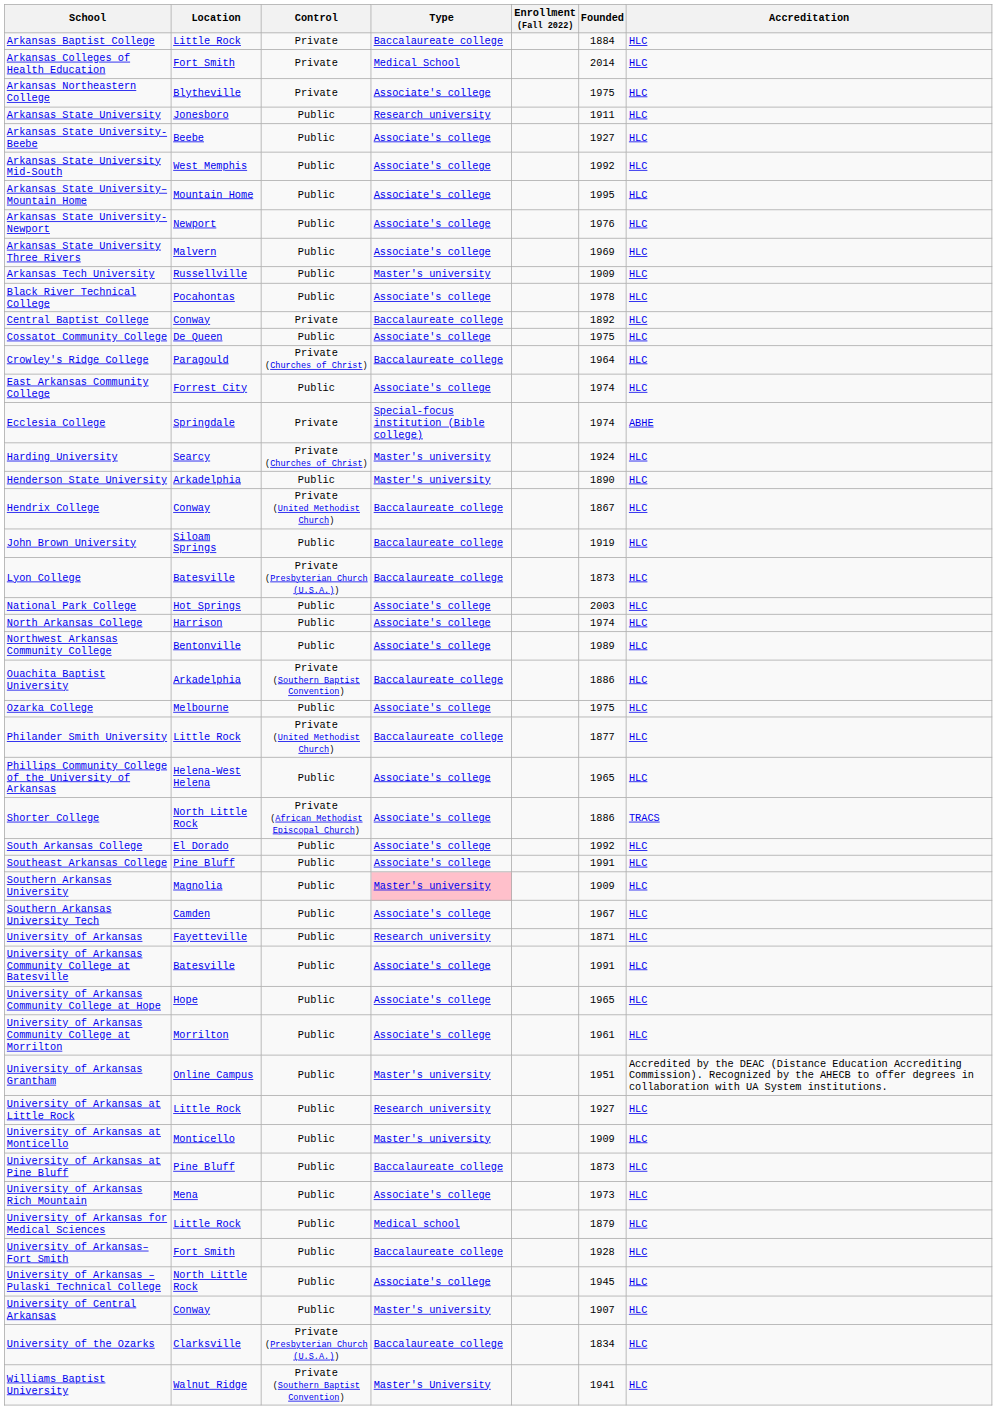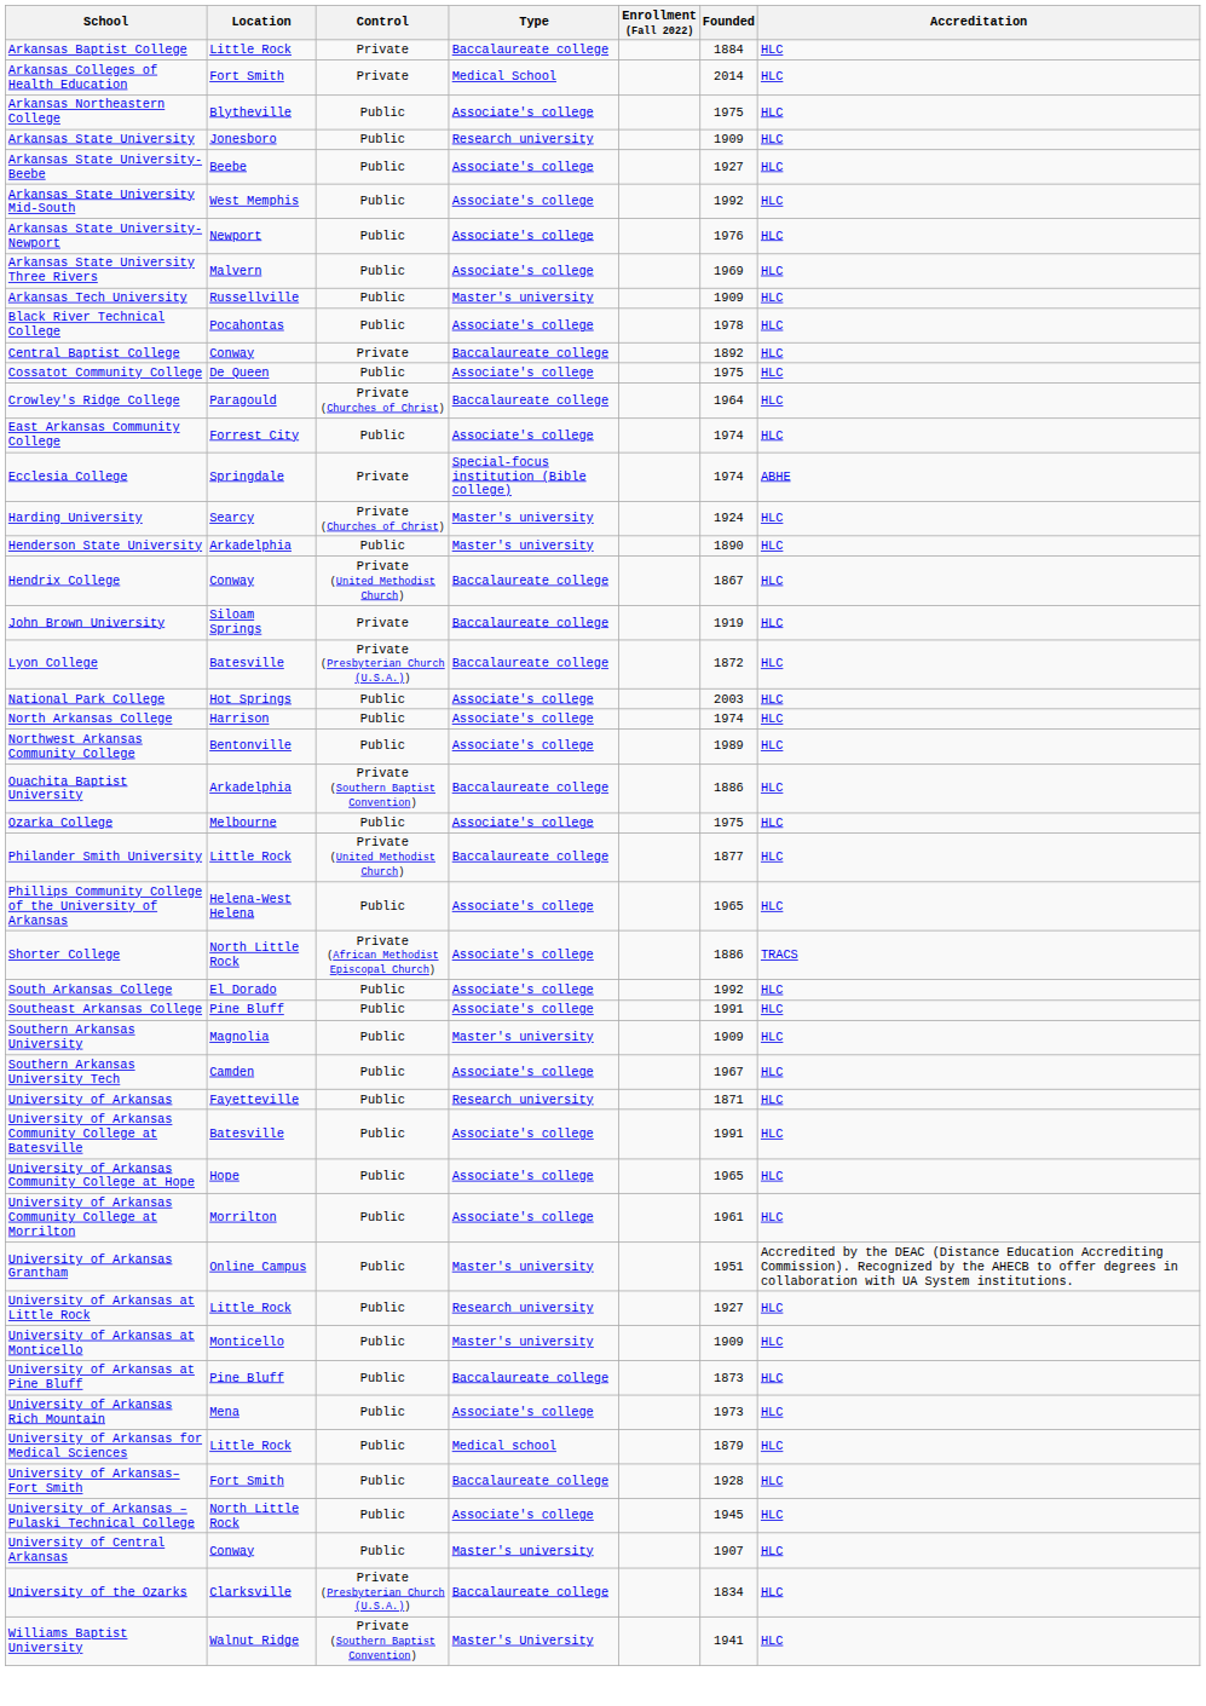 <table class="wikitable sortable plainrowheaders" style="text-align:left;">
 <tr>
 <th scope="col">School</th>
 <th scope="col">Location</th>
 <th scope="col">Control</th>
 <th scope="col">Type</th>
 <th scope="col">Enrollment<br><small>(Fall 2022)</small></th>
 <th scope="col">Founded</th>
 <th scope="col">Accreditation</th>
 </tr>
 <tr>
 <td><a href='#'>Arkansas Baptist College</a></td>
 <td><a href='#'>Little Rock</a></td>
 <td style="text-align:center;">Private</td>
 <td><a href='#'>Baccalaureate college</a></td>
 <td style="text-align:center;"></td>
 <td style="text-align:center;">1884</td>
 <td><a href='#'>HLC</a></td>
 </tr>
 <tr>
 <td><a href='#'>Arkansas Colleges of Health Education</a></td>
 <td><a href='#'>Fort Smith</a></td>
 <td style="text-align:center;">Private</td>
 <td><a href='#'>Medical School</a></td>
 <td style="text-align:center;"></td>
 <td style="text-align:center;">2014</td>
 <td><a href='#'>HLC</a></td>
 </tr>
 <tr>
 <td><a href='#'>Arkansas Northeastern College</a></td>
 <td><a href='#'>Blytheville</a></td>
-<td style="text-align:center;">Private</td>
+<td style="text-align:center;">Public</td>
 <td><a href='#'>Associate's college</a></td>
 <td style="text-align:center;"></td>
 <td style="text-align:center;">1975</td>
 <td><a href='#'>HLC</a></td>
 </tr>
 <tr>
 <td><a href='#'>Arkansas State University</a></td>
 <td><a href='#'>Jonesboro</a></td>
 <td style="text-align:center;">Public</td>
 <td><a href='#'>Research university</a></td>
 <td style="text-align:center;"></td>
-<td style="text-align:center;">1911</td>
+<td style="text-align:center;">1909</td>
 <td><a href='#'>HLC</a></td>
 </tr>
 <tr>
 <td><a href='#'>Arkansas State University-Beebe</a></td>
 <td><a href='#'>Beebe</a></td>
 <td style="text-align:center;">Public</td>
 <td><a href='#'>Associate's college</a></td>
 <td style="text-align:center;"></td>
 <td style="text-align:center;">1927</td>
 <td><a href='#'>HLC</a></td>
 </tr>
 <tr>
 <td><a href='#'>Arkansas State University Mid-South</a></td>
 <td><a href='#'>West Memphis</a></td>
 <td style="text-align:center;">Public</td>
 <td><a href='#'>Associate's college</a></td>
 <td style="text-align:center;"></td>
 <td style="text-align:center;">1992</td>
-<td><a href='#'>HLC</a></td>
-</tr>
-<tr>
-<td><a href='#'>Arkansas State University–Mountain Home</a></td>
-<td><a href='#'>Mountain Home</a></td>
-<td style="text-align:center;">Public</td>
-<td><a href='#'>Associate's college</a></td>
-<td style="text-align:center;"></td>
-<td style="text-align:center;">1995</td>
 <td><a href='#'>HLC</a></td>
 </tr>
 <tr>
 <td><a href='#'>Arkansas State University-Newport</a></td>
 <td><a href='#'>Newport</a></td>
 <td style="text-align:center;">Public</td>
 <td><a href='#'>Associate's college</a></td>
 <td style="text-align:center;"></td>
 <td style="text-align:center;">1976</td>
 <td><a href='#'>HLC</a></td>
 </tr>
 <tr>
 <td><a href='#'>Arkansas State University Three Rivers</a></td>
 <td><a href='#'>Malvern</a></td>
 <td style="text-align:center;">Public</td>
 <td><a href='#'>Associate's college</a></td>
 <td style="text-align:center;"></td>
 <td style="text-align:center;">1969</td>
 <td><a href='#'>HLC</a></td>
 </tr>
 <tr>
 <td><a href='#'>Arkansas Tech University</a></td>
 <td><a href='#'>Russellville</a></td>
 <td style="text-align:center;">Public</td>
 <td><a href='#'>Master's university</a></td>
 <td style="text-align:center;"></td>
 <td style="text-align:center;">1909</td>
 <td><a href='#'>HLC</a></td>
 </tr>
 <tr>
 <td><a href='#'>Black River Technical College</a></td>
 <td><a href='#'>Pocahontas</a></td>
 <td style="text-align:center;">Public</td>
 <td><a href='#'>Associate's college</a></td>
 <td style="text-align:center;"></td>
 <td style="text-align:center;">1978</td>
 <td><a href='#'>HLC</a></td>
 </tr>
 <tr>
 <td><a href='#'>Central Baptist College</a></td>
 <td><a href='#'>Conway</a></td>
 <td style="text-align:center;">Private</td>
 <td><a href='#'>Baccalaureate college</a></td>
 <td style="text-align:center;"></td>
 <td style="text-align:center;">1892</td>
 <td><a href='#'>HLC</a></td>
 </tr>
 <tr>
 <td><a href='#'>Cossatot Community College</a></td>
 <td><a href='#'>De Queen</a></td>
 <td style="text-align:center;">Public</td>
 <td><a href='#'>Associate's college</a></td>
 <td style="text-align:center;"></td>
 <td style="text-align:center;">1975</td>
 <td><a href='#'>HLC</a></td>
 </tr>
 <tr>
 <td><a href='#'>Crowley's Ridge College</a></td>
 <td><a href='#'>Paragould</a></td>
 <td style="text-align:center;">Private<br><small>(<a href='#'>Churches of Christ</a>)</small></td>
 <td><a href='#'>Baccalaureate college</a></td>
 <td style="text-align:center;"></td>
 <td style="text-align:center;">1964</td>
 <td><a href='#'>HLC</a></td>
 </tr>
 <tr>
 <td><a href='#'>East Arkansas Community College</a></td>
 <td><a href='#'>Forrest City</a></td>
 <td style="text-align:center;">Public</td>
 <td><a href='#'>Associate's college</a></td>
 <td style="text-align:center;"></td>
 <td style="text-align:center;">1974</td>
 <td><a href='#'>HLC</a></td>
 </tr>
 <tr>
 <td><a href='#'>Ecclesia College</a></td>
 <td><a href='#'>Springdale</a></td>
 <td style="text-align:center;">Private</td>
 <td><a href='#'>Special-focus institution (Bible college)</a></td>
 <td style="text-align:center;"></td>
 <td style="text-align:center;">1974</td>
 <td><a href='#'>ABHE</a></td>
 </tr>
 <tr>
 <td><a href='#'>Harding University</a></td>
 <td><a href='#'>Searcy</a></td>
 <td style="text-align:center;">Private<br><small>(<a href='#'>Churches of Christ</a>)</small></td>
 <td><a href='#'>Master's university</a></td>
 <td style="text-align:center;"></td>
 <td style="text-align:center;">1924</td>
 <td><a href='#'>HLC</a></td>
 </tr>
 <tr>
 <td><a href='#'>Henderson State University</a></td>
 <td><a href='#'>Arkadelphia</a></td>
 <td style="text-align:center;">Public</td>
 <td><a href='#'>Master's university</a></td>
 <td style="text-align:center;"></td>
 <td style="text-align:center;">1890</td>
 <td><a href='#'>HLC</a></td>
 </tr>
 <tr>
 <td><a href='#'>Hendrix College</a></td>
 <td><a href='#'>Conway</a></td>
 <td style="text-align:center;">Private<br><small>(<a href='#'>United Methodist Church</a>)</small></td>
 <td><a href='#'>Baccalaureate college</a></td>
 <td style="text-align:center;"></td>
 <td style="text-align:center;">1867</td>
 <td><a href='#'>HLC</a></td>
 </tr>
 <tr>
 <td><a href='#'>John Brown University</a></td>
 <td><a href='#'>Siloam Springs</a></td>
-<td style="text-align:center;">Public</td>
+<td style="text-align:center;">Private</td>
 <td><a href='#'>Baccalaureate college</a></td>
 <td style="text-align:center;"></td>
 <td style="text-align:center;">1919</td>
 <td><a href='#'>HLC</a></td>
 </tr>
 <tr>
 <td><a href='#'>Lyon College</a></td>
 <td><a href='#'>Batesville</a></td>
 <td style="text-align:center;">Private<br><small>(<a href='#'>Presbyterian Church (U.S.A.)</a>)</small></td>
 <td><a href='#'>Baccalaureate college</a></td>
 <td style="text-align:center;"></td>
-<td style="text-align:center;">1873</td>
+<td style="text-align:center;">1872</td>
 <td><a href='#'>HLC</a></td>
 </tr>
 <tr>
 <td><a href='#'>National Park College</a></td>
 <td><a href='#'>Hot Springs</a></td>
 <td style="text-align:center;">Public</td>
 <td><a href='#'>Associate's college</a></td>
 <td style="text-align:center;"></td>
 <td style="text-align:center;">2003</td>
 <td><a href='#'>HLC</a></td>
 </tr>
 <tr>
 <td><a href='#'>North Arkansas College</a></td>
 <td><a href='#'>Harrison</a></td>
 <td style="text-align:center;">Public</td>
 <td><a href='#'>Associate's college</a></td>
 <td style="text-align:center;"></td>
 <td style="text-align:center;">1974</td>
 <td><a href='#'>HLC</a></td>
 </tr>
 <tr>
 <td><a href='#'>Northwest Arkansas Community College</a></td>
 <td><a href='#'>Bentonville</a></td>
 <td style="text-align:center;">Public</td>
 <td><a href='#'>Associate's college</a></td>
 <td style="text-align:center;"></td>
 <td style="text-align:center;">1989</td>
 <td><a href='#'>HLC</a></td>
 </tr>
 <tr>
 <td><a href='#'>Ouachita Baptist University</a></td>
 <td><a href='#'>Arkadelphia</a></td>
 <td style="text-align:center;">Private<br><small>(<a href='#'>Southern Baptist Convention</a>)</small></td>
 <td><a href='#'>Baccalaureate college</a></td>
 <td style="text-align:center;"></td>
 <td style="text-align:center;">1886</td>
 <td><a href='#'>HLC</a></td>
 </tr>
 <tr>
 <td><a href='#'>Ozarka College</a></td>
 <td><a href='#'>Melbourne</a></td>
 <td style="text-align:center;">Public</td>
 <td><a href='#'>Associate's college</a></td>
 <td style="text-align:center;"></td>
 <td style="text-align:center;">1975</td>
 <td><a href='#'>HLC</a></td>
 </tr>
 <tr>
 <td><a href='#'>Philander Smith University</a></td>
 <td><a href='#'>Little Rock</a></td>
 <td style="text-align:center;">Private<br><small>(<a href='#'>United Methodist Church</a>)</small></td>
 <td><a href='#'>Baccalaureate college</a></td>
 <td style="text-align:center;"></td>
 <td style="text-align:center;">1877</td>
 <td><a href='#'>HLC</a></td>
 </tr>
 <tr>
 <td><a href='#'>Phillips Community College of the University of Arkansas</a></td>
 <td><a href='#'>Helena-West Helena</a></td>
 <td style="text-align:center;">Public</td>
 <td><a href='#'>Associate's college</a></td>
 <td style="text-align:center;"></td>
 <td style="text-align:center;">1965</td>
 <td><a href='#'>HLC</a></td>
 </tr>
 <tr>
 <td><a href='#'>Shorter College</a></td>
 <td><a href='#'>North Little Rock</a></td>
 <td style="text-align:center;">Private<br><small>(<a href='#'>African Methodist Episcopal Church</a>)</small></td>
 <td><a href='#'>Associate's college</a></td>
 <td style="text-align:center;"></td>
 <td style="text-align:center;">1886</td>
 <td><a href='#'>TRACS</a></td>
 </tr>
 <tr>
 <td><a href='#'>South Arkansas College</a></td>
 <td><a href='#'>El Dorado</a></td>
 <td style="text-align:center;">Public</td>
 <td><a href='#'>Associate's college</a></td>
 <td style="text-align:center;"></td>
 <td style="text-align:center;">1992</td>
 <td><a href='#'>HLC</a></td>
 </tr>
 <tr>
 <td><a href='#'>Southeast Arkansas College</a></td>
 <td><a href='#'>Pine Bluff</a></td>
 <td style="text-align:center;">Public</td>
 <td><a href='#'>Associate's college</a></td>
 <td style="text-align:center;"></td>
 <td style="text-align:center;">1991</td>
 <td><a href='#'>HLC</a></td>
 </tr>
 <tr>
 <td><a href='#'>Southern Arkansas University</a></td>
 <td><a href='#'>Magnolia</a></td>
 <td style="text-align:center;">Public</td>
-<td style="background: pink;"><a href='#'>Master's university</a></td>
+<td><a href='#'>Master's university</a></td>
 <td style="text-align:center;"></td>
 <td style="text-align:center;">1909</td>
 <td><a href='#'>HLC</a></td>
 </tr>
 <tr>
 <td><a href='#'>Southern Arkansas University Tech</a></td>
 <td><a href='#'>Camden</a></td>
 <td style="text-align:center;">Public</td>
 <td><a href='#'>Associate's college</a></td>
 <td style="text-align:center;"></td>
 <td style="text-align:center;">1967</td>
 <td><a href='#'>HLC</a></td>
 </tr>
 <tr>
 <td><a href='#'>University of Arkansas</a></td>
 <td><a href='#'>Fayetteville</a></td>
 <td style="text-align:center;">Public</td>
 <td><a href='#'>Research university</a></td>
 <td style="text-align:center;"></td>
 <td style="text-align:center;">1871</td>
 <td><a href='#'>HLC</a></td>
 </tr>
 <tr>
 <td><a href='#'>University of Arkansas Community College at Batesville</a></td>
 <td><a href='#'>Batesville</a></td>
 <td style="text-align:center;">Public</td>
 <td><a href='#'>Associate's college</a></td>
 <td style="text-align:center;"></td>
 <td style="text-align:center;">1991</td>
 <td><a href='#'>HLC</a></td>
 </tr>
 <tr>
 <td><a href='#'>University of Arkansas Community College at Hope</a></td>
 <td><a href='#'>Hope</a></td>
 <td style="text-align:center;">Public</td>
 <td><a href='#'>Associate's college</a></td>
 <td style="text-align:center;"></td>
 <td style="text-align:center;">1965</td>
 <td><a href='#'>HLC</a></td>
 </tr>
 <tr>
 <td><a href='#'>University of Arkansas Community College at Morrilton</a></td>
 <td><a href='#'>Morrilton</a></td>
 <td style="text-align:center;">Public</td>
 <td><a href='#'>Associate's college</a></td>
 <td style="text-align:center;"></td>
 <td style="text-align:center;">1961</td>
 <td><a href='#'>HLC</a></td>
 </tr>
 <tr>
 <td><a href='#'>University of Arkansas Grantham</a></td>
 <td><a href='#'>Online Campus</a></td>
 <td style="text-align:center;">Public</td>
 <td><a href='#'>Master's university</a></td>
 <td style="text-align:center;"></td>
 <td style="text-align:center;">1951</td>
 <td>Accredited by the DEAC (Distance Education Accrediting Commission). Recognized by the AHECB to offer degrees in collaboration with UA System institutions.</td>
 </tr>
 <tr>
 <td><a href='#'>University of Arkansas at Little Rock</a></td>
 <td><a href='#'>Little Rock</a></td>
 <td style="text-align:center;">Public</td>
 <td><a href='#'>Research university</a></td>
 <td style="text-align:center;"></td>
 <td style="text-align:center;">1927</td>
 <td><a href='#'>HLC</a></td>
 </tr>
 <tr>
 <td><a href='#'>University of Arkansas at Monticello</a></td>
 <td><a href='#'>Monticello</a></td>
 <td style="text-align:center;">Public</td>
 <td><a href='#'>Master's university</a></td>
 <td style="text-align:center;"></td>
 <td style="text-align:center;">1909</td>
 <td><a href='#'>HLC</a></td>
 </tr>
 <tr>
 <td><a href='#'>University of Arkansas at Pine Bluff</a></td>
 <td><a href='#'>Pine Bluff</a></td>
 <td style="text-align:center;">Public</td>
 <td><a href='#'>Baccalaureate college</a></td>
 <td style="text-align:center;"></td>
 <td style="text-align:center;">1873</td>
 <td><a href='#'>HLC</a></td>
 </tr>
 <tr>
 <td><a href='#'>University of Arkansas Rich Mountain</a></td>
 <td><a href='#'>Mena</a></td>
 <td style="text-align:center;">Public</td>
 <td><a href='#'>Associate's college</a></td>
 <td style="text-align:center;"></td>
 <td style="text-align:center;">1973</td>
 <td><a href='#'>HLC</a></td>
 </tr>
 <tr>
 <td><a href='#'>University of Arkansas for Medical Sciences</a></td>
 <td><a href='#'>Little Rock</a></td>
 <td style="text-align:center;">Public</td>
 <td><a href='#'>Medical school</a></td>
 <td style="text-align:center;"></td>
 <td style="text-align:center;">1879</td>
 <td><a href='#'>HLC</a></td>
 </tr>
 <tr>
 <td><a href='#'>University of Arkansas–Fort Smith</a></td>
 <td><a href='#'>Fort Smith</a></td>
 <td style="text-align:center;">Public</td>
 <td><a href='#'>Baccalaureate college</a></td>
 <td style="text-align:center;"></td>
 <td style="text-align:center;">1928</td>
 <td><a href='#'>HLC</a></td>
 </tr>
 <tr>
 <td><a href='#'>University of Arkansas – Pulaski Technical College</a></td>
 <td><a href='#'>North Little Rock</a></td>
 <td style="text-align:center;">Public</td>
 <td><a href='#'>Associate's college</a></td>
 <td style="text-align:center;"></td>
 <td style="text-align:center;">1945</td>
 <td><a href='#'>HLC</a></td>
 </tr>
 <tr>
 <td><a href='#'>University of Central Arkansas</a></td>
 <td><a href='#'>Conway</a></td>
 <td style="text-align:center;">Public</td>
 <td><a href='#'>Master's university</a></td>
 <td style="text-align:center;"></td>
 <td style="text-align:center;">1907</td>
 <td><a href='#'>HLC</a></td>
 </tr>
 <tr>
 <td><a href='#'>University of the Ozarks</a></td>
 <td><a href='#'>Clarksville</a></td>
 <td style="text-align:center;">Private<br><small>(<a href='#'>Presbyterian Church (U.S.A.)</a>)</small></td>
 <td><a href='#'>Baccalaureate college</a></td>
 <td style="text-align:center;"></td>
 <td style="text-align:center;">1834</td>
 <td><a href='#'>HLC</a></td>
 </tr>
 <tr>
 <td><a href='#'>Williams Baptist University</a></td>
 <td><a href='#'>Walnut Ridge</a></td>
 <td style="text-align:center;">Private<br><small>(<a href='#'>Southern Baptist Convention</a>)</small></td>
 <td><a href='#'>Master's University</a></td>
 <td style="text-align:center;"></td>
 <td style="text-align:center;">1941</td>
 <td><a href='#'>HLC</a></td>
 </tr>
 </table>
